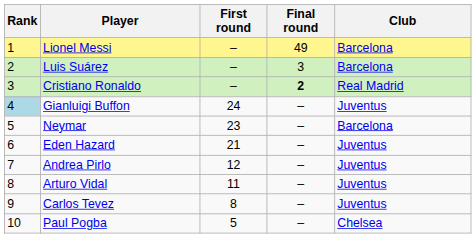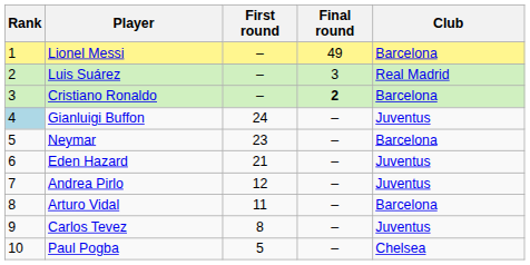 <table class="wikitable">
 <tr>
 <th style="width:25px">Rank</th>
 <th style="width:200px">Player</th>
 <th style="width:80px">First round</th>
 <th style="width:80px">Final round</th>
 <th style="width:170px">Club</th>
 </tr>
 <tr bgcolor="#FFF68F">
 <td>1</td>
 <td> <a href='#'>Lionel Messi</a></td>
 <td style="text-align:center">–</td>
 <td style="text-align:center">49</td>
 <td> <a href='#'>Barcelona</a></td>
 </tr>
 <tr bgcolor="#D0F0C0">
 <td>2</td>
 <td> <a href='#'>Luis Suárez</a></td>
 <td style="text-align:center">–</td>
 <td style="text-align:center">3</td>
-<td> <a href='#'>Barcelona</a></td>
+<td> <a href='#'>Real Madrid</a></td>
 </tr>
 <tr bgcolor="#D0F0C0">
 <td>3</td>
 <td> <a href='#'>Cristiano Ronaldo</a></td>
 <td style="text-align:center">–</td>
 <td style="text-align:center"><strong>2</strong></td>
-<td> <a href='#'>Real Madrid</a></td>
+<td> <a href='#'>Barcelona</a></td>
 </tr>
 <tr>
 <td style="background: lightblue;">4</td>
 <td> <a href='#'>Gianluigi Buffon</a></td>
 <td style="text-align:center">24</td>
 <td style="text-align:center">–</td>
 <td> <a href='#'>Juventus</a></td>
 </tr>
 <tr>
 <td>5</td>
 <td> <a href='#'>Neymar</a></td>
 <td style="text-align:center">23</td>
 <td style="text-align:center">–</td>
 <td> <a href='#'>Barcelona</a></td>
 </tr>
 <tr>
 <td>6</td>
 <td> <a href='#'>Eden Hazard</a></td>
 <td style="text-align:center">21</td>
 <td style="text-align:center">–</td>
 <td> <a href='#'>Juventus</a></td>
 </tr>
 <tr>
 <td>7</td>
 <td> <a href='#'>Andrea Pirlo</a></td>
 <td style="text-align:center">12</td>
 <td style="text-align:center">–</td>
 <td> <a href='#'>Juventus</a></td>
 </tr>
 <tr>
 <td>8</td>
 <td> <a href='#'>Arturo Vidal</a></td>
 <td style="text-align:center">11</td>
 <td style="text-align:center">–</td>
-<td> <a href='#'>Juventus</a></td>
+<td> <a href='#'>Barcelona</a></td>
 </tr>
 <tr>
 <td>9</td>
 <td> <a href='#'>Carlos Tevez</a></td>
 <td style="text-align:center">8</td>
 <td style="text-align:center">–</td>
 <td> <a href='#'>Juventus</a></td>
 </tr>
 <tr>
 <td>10</td>
 <td> <a href='#'>Paul Pogba</a></td>
 <td style="text-align:center">5</td>
 <td style="text-align:center">–</td>
 <td> <a href='#'>Chelsea</a></td>
 </tr>
 </table>
